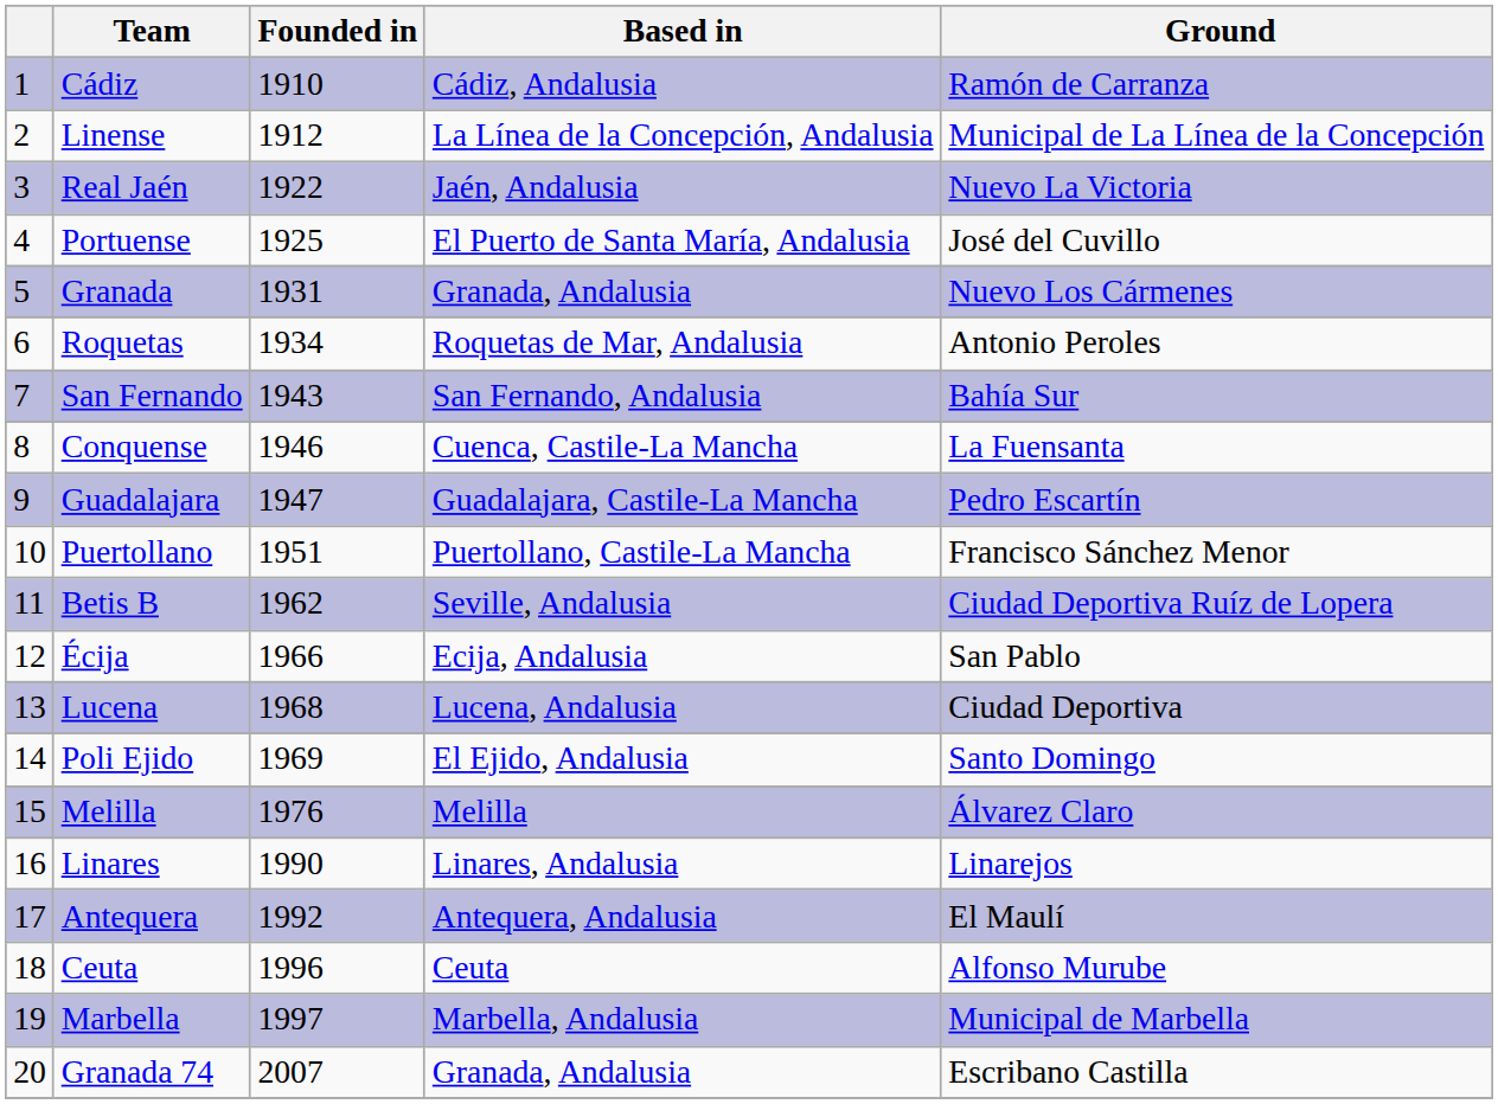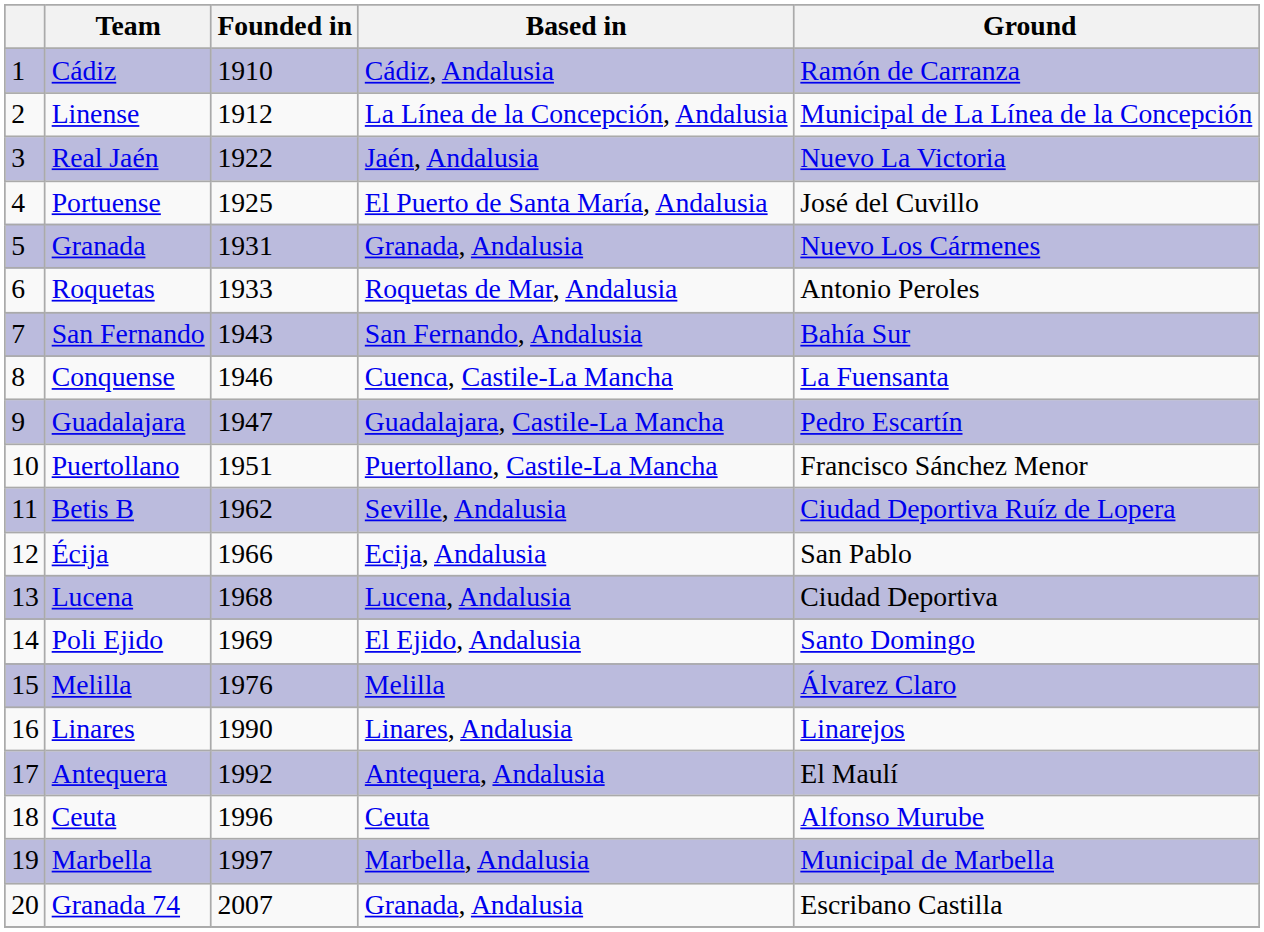 <table class="wikitable">
 <tr>
 <th></th>
 <th>Team</th>
 <th>Founded in</th>
 <th>Based in</th>
 <th> Ground</th>
 </tr>
 <tr style="background:#BBBBDD;">
 <td>1</td>
 <td><a href='#'>Cádiz</a></td>
 <td>1910</td>
 <td><a href='#'>Cádiz</a>, <a href='#'>Andalusia</a></td>
 <td><a href='#'>Ramón de Carranza</a></td>
 </tr>
 <tr>
 <td>2</td>
 <td><a href='#'>Linense</a></td>
 <td>1912</td>
 <td><a href='#'>La Línea de la Concepción</a>, <a href='#'>Andalusia</a></td>
 <td><a href='#'>Municipal de La Línea de la Concepción</a></td>
 </tr>
 <tr style="background:#BBBBDD;">
 <td>3</td>
 <td><a href='#'>Real Jaén</a></td>
 <td>1922</td>
 <td><a href='#'>Jaén</a>, <a href='#'>Andalusia</a></td>
 <td><a href='#'>Nuevo La Victoria</a></td>
 </tr>
 <tr>
 <td>4</td>
 <td><a href='#'>Portuense</a></td>
 <td>1925</td>
 <td><a href='#'>El Puerto de Santa María</a>, <a href='#'>Andalusia</a></td>
 <td>José del Cuvillo</td>
 </tr>
 <tr style="background:#BBBBDD;">
 <td>5</td>
 <td><a href='#'>Granada</a></td>
 <td>1931</td>
 <td><a href='#'>Granada</a>, <a href='#'>Andalusia</a></td>
 <td><a href='#'>Nuevo Los Cármenes</a></td>
 </tr>
 <tr>
 <td>6</td>
 <td><a href='#'>Roquetas</a></td>
-<td>1934</td>
+<td>1933</td>
 <td><a href='#'>Roquetas de Mar</a>, <a href='#'>Andalusia</a></td>
 <td>Antonio Peroles</td>
 </tr>
 <tr style="background:#BBBBDD;">
 <td>7</td>
 <td><a href='#'>San Fernando</a></td>
 <td>1943</td>
 <td><a href='#'>San Fernando</a>, <a href='#'>Andalusia</a></td>
 <td><a href='#'>Bahía Sur</a></td>
 </tr>
 <tr>
 <td>8</td>
 <td><a href='#'>Conquense</a></td>
 <td>1946</td>
 <td><a href='#'>Cuenca</a>, <a href='#'>Castile-La Mancha</a></td>
 <td><a href='#'>La Fuensanta</a></td>
 </tr>
 <tr style="background:#BBBBDD;">
 <td>9</td>
 <td><a href='#'>Guadalajara</a></td>
 <td>1947</td>
 <td><a href='#'>Guadalajara</a>, <a href='#'>Castile-La Mancha</a></td>
 <td><a href='#'>Pedro Escartín</a></td>
 </tr>
 <tr>
 <td>10</td>
 <td><a href='#'>Puertollano</a></td>
 <td>1951</td>
 <td><a href='#'>Puertollano</a>, <a href='#'>Castile-La Mancha</a></td>
 <td>Francisco Sánchez Menor</td>
 </tr>
 <tr style="background:#BBBBDD;">
 <td>11</td>
 <td><a href='#'>Betis B</a></td>
 <td>1962</td>
 <td><a href='#'>Seville</a>, <a href='#'>Andalusia</a></td>
 <td><a href='#'>Ciudad Deportiva Ruíz de Lopera</a></td>
 </tr>
 <tr>
 <td>12</td>
 <td><a href='#'>Écija</a></td>
 <td>1966</td>
 <td><a href='#'>Ecija</a>, <a href='#'>Andalusia</a></td>
 <td>San Pablo</td>
 </tr>
 <tr style="background:#BBBBDD;">
 <td>13</td>
 <td><a href='#'>Lucena</a></td>
 <td>1968</td>
 <td><a href='#'>Lucena</a>, <a href='#'>Andalusia</a></td>
 <td>Ciudad Deportiva</td>
 </tr>
 <tr>
 <td>14</td>
 <td><a href='#'>Poli Ejido</a></td>
 <td>1969</td>
 <td><a href='#'>El Ejido</a>, <a href='#'>Andalusia</a></td>
 <td><a href='#'>Santo Domingo</a></td>
 </tr>
 <tr style="background:#BBBBDD;">
 <td>15</td>
 <td><a href='#'>Melilla</a></td>
 <td>1976</td>
 <td><a href='#'>Melilla</a></td>
 <td><a href='#'>Álvarez Claro</a></td>
 </tr>
 <tr>
 <td>16</td>
 <td><a href='#'>Linares</a></td>
 <td>1990</td>
 <td><a href='#'>Linares</a>, <a href='#'>Andalusia</a></td>
 <td><a href='#'>Linarejos</a></td>
 </tr>
 <tr style="background:#BBBBDD;">
 <td>17</td>
 <td><a href='#'>Antequera</a></td>
 <td>1992</td>
 <td><a href='#'>Antequera</a>, <a href='#'>Andalusia</a></td>
 <td>El Maulí</td>
 </tr>
 <tr>
 <td>18</td>
 <td><a href='#'>Ceuta</a></td>
 <td>1996</td>
 <td><a href='#'>Ceuta</a></td>
 <td><a href='#'>Alfonso Murube</a></td>
 </tr>
 <tr style="background:#BBBBDD;">
 <td>19</td>
 <td><a href='#'>Marbella</a></td>
 <td>1997</td>
 <td><a href='#'>Marbella</a>, <a href='#'>Andalusia</a></td>
 <td><a href='#'>Municipal de Marbella</a></td>
 </tr>
 <tr>
 <td>20</td>
 <td><a href='#'>Granada 74</a></td>
 <td>2007</td>
 <td><a href='#'>Granada</a>, <a href='#'>Andalusia</a></td>
 <td>Escribano Castilla</td>
 </tr>
 <tr style="background:#BBBBDD;">
 </tr>
 </table>
